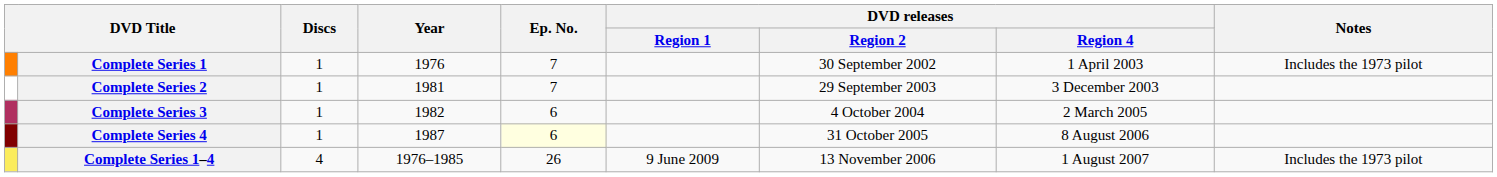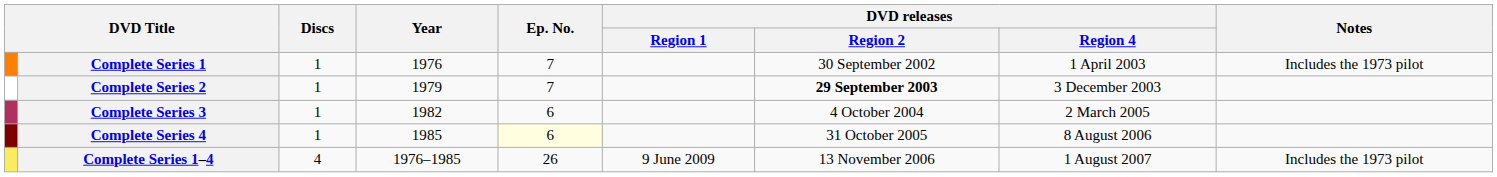 <table class="wikitable"  style="width:100%; text-align:center;">
 <tr>
 <th colspan="2" rowspan="2">DVD Title</th>
 <th rowspan="2">Discs</th>
 <th rowspan="2">Year</th>
 <th rowspan="2">Ep. No.</th>
 <th colspan="3">DVD releases</th>
 <th rowspan="2">Notes</th>
 </tr>
 <tr>
 <th><a href='#'>Region 1</a></th>
 <th><a href='#'>Region 2</a></th>
 <th><a href='#'>Region 4</a></th>
 </tr>
 <tr>
 <td style="background:#ff7f00;"></td>
 <th><a href='#'>Complete Series 1</a></th>
 <td>1</td>
 <td>1976</td>
 <td>7</td>
 <td></td>
 <td>30 September 2002</td>
 <td>1 April 2003</td>
 <td>Includes the 1973 pilot</td>
 </tr>
 <tr>
 <td style="background:#fff;"></td>
 <th><a href='#'>Complete Series 2</a></th>
 <td>1</td>
-<td>1981</td>
+<td>1979</td>
 <td>7</td>
 <td></td>
-<td>29 September 2003</td>
+<td><strong>29 September 2003</strong></td>
 <td>3 December 2003</td>
 <td></td>
 </tr>
 <tr>
 <td style="background:#b03060;"></td>
 <th><a href='#'>Complete Series 3</a></th>
 <td>1</td>
 <td>1982</td>
 <td>6</td>
 <td></td>
 <td>4 October 2004</td>
 <td>2 March 2005</td>
 <td></td>
 </tr>
 <tr>
 <td style="background:maroon;"></td>
 <th><a href='#'>Complete Series 4</a></th>
 <td>1</td>
-<td>1987</td>
+<td>1985</td>
 <td style="background: lightyellow;">6</td>
 <td></td>
 <td>31 October 2005</td>
 <td>8 August 2006</td>
 <td></td>
 </tr>
 <tr>
 <td style="background:#fbec5d;"></td>
 <th><a href='#'>Complete Series 1</a>–<a href='#'>4</a></th>
 <td>4</td>
 <td>1976–1985</td>
 <td>26</td>
 <td>9 June 2009</td>
 <td>13 November 2006</td>
 <td>1 August 2007</td>
 <td>Includes the 1973 pilot</td>
 </tr>
 </table>
